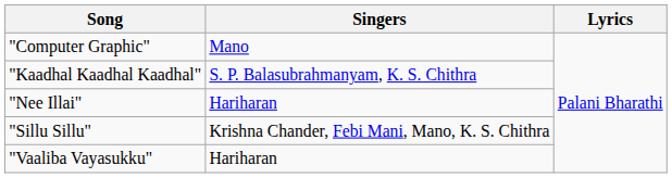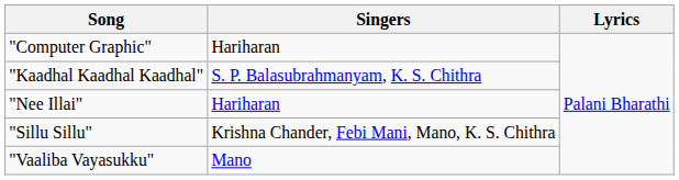 <table class="wikitable" style="font-size:95%;">
 <tr>
 <th>Song</th>
 <th>Singers</th>
 <th>Lyrics</th>
 </tr>
 <tr>
 <td>"Computer Graphic"</td>
-<td><a href='#'>Mano</a></td>
+<td>Hariharan</td>
 <td rowspan=5><a href='#'>Palani Bharathi</a></td>
 </tr>
 <tr>
 <td>"Kaadhal Kaadhal Kaadhal"</td>
 <td><a href='#'>S. P. Balasubrahmanyam</a>, <a href='#'>K. S. Chithra</a></td>
 </tr>
 <tr>
 <td>"Nee Illai"</td>
 <td><a href='#'>Hariharan</a></td>
 </tr>
 <tr>
 <td>"Sillu Sillu"</td>
 <td>Krishna Chander, <a href='#'>Febi Mani</a>, Mano, K. S. Chithra</td>
 </tr>
 <tr>
 <td>"Vaaliba Vayasukku"</td>
-<td>Hariharan</td>
+<td><a href='#'>Mano</a></td>
 </tr>
 </table>
